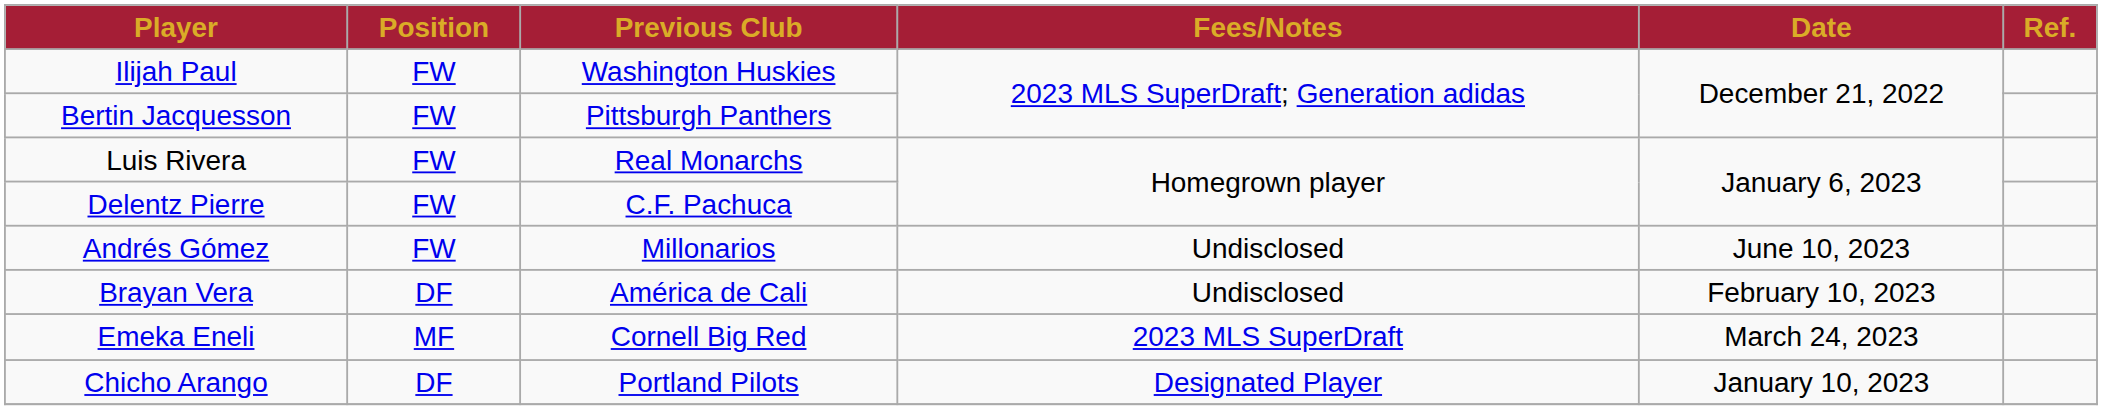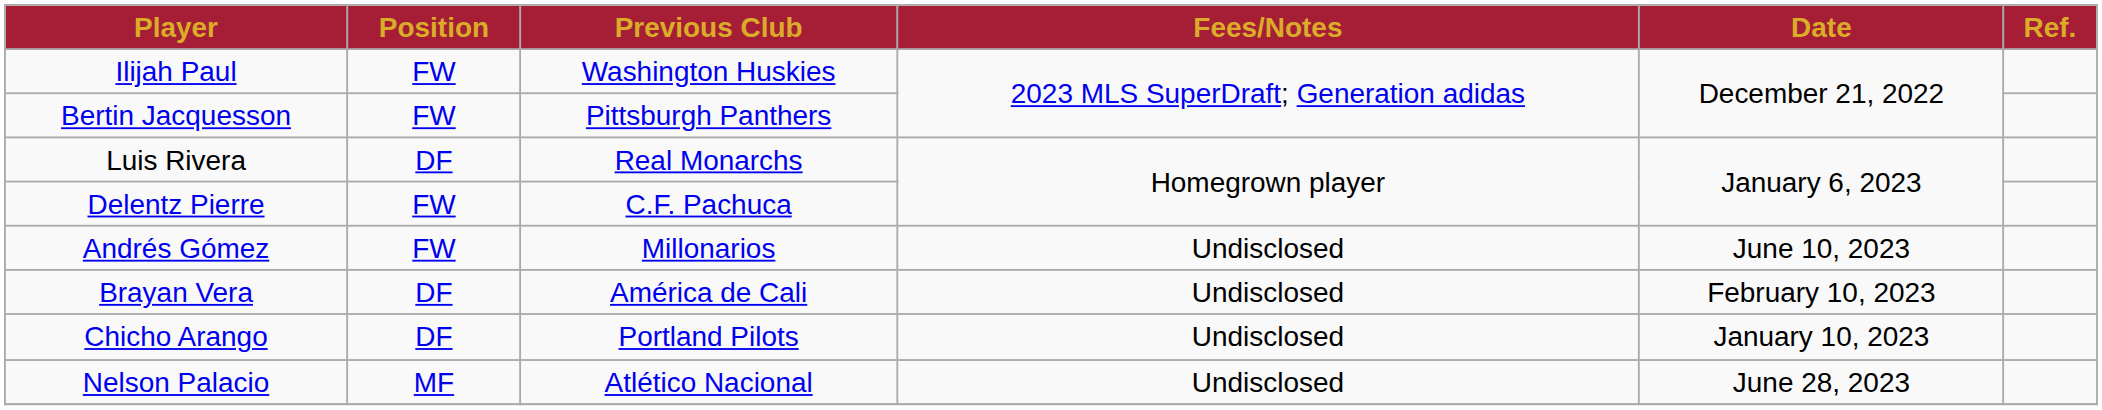 <table class="wikitable sortable" style="width:90%; text-align:center; font-size:95%;">
 <tr>
 <th style="background:#A51E36; color:#DAAC27; text-align:center;"><strong>Player </strong></th>
 <th style="background:#A51E36; color:#DAAC27; text-align:center;"><strong>Position </strong></th>
 <th style="background:#A51E36; color:#DAAC27; text-align:center;"><strong>Previous Club</strong></th>
 <th style="background:#A51E36; color:#DAAC27; text-align:center;"><strong>Fees/Notes </strong></th>
 <th style="background:#A51E36; color:#DAAC27; text-align:center;"><strong>Date</strong></th>
 <th style="background:#A51E36; color:#DAAC27; text-align:center;"><strong>Ref.</strong></th>
 </tr>
 <tr>
 <td> <a href='#'>Ilijah Paul</a></td>
 <td style="text-align:center;"><a href='#'>FW</a></td>
 <td> <a href='#'>Washington Huskies</a></td>
 <td rowspan="2"><a href='#'>2023 MLS SuperDraft</a>; <a href='#'>Generation adidas</a></td>
 <td rowspan="2">December 21, 2022</td>
 <td></td>
 </tr>
 <tr>
 <td> <a href='#'>Bertin Jacquesson</a></td>
 <td style="text-align:center;"><a href='#'>FW</a></td>
 <td> <a href='#'>Pittsburgh Panthers</a></td>
 <td></td>
 </tr>
 <tr>
 <td> Luis Rivera</td>
-<td style="text-align:center;"><a href='#'>FW</a></td>
+<td style="text-align:center;"><a href='#'>DF</a></td>
 <td> <a href='#'>Real Monarchs</a></td>
 <td rowspan="2">Homegrown player</td>
 <td rowspan="2">January 6, 2023</td>
 <td></td>
 </tr>
 <tr>
 <td> <a href='#'>Delentz Pierre</a></td>
 <td style="text-align:center;"><a href='#'>FW</a></td>
 <td> <a href='#'>C.F. Pachuca</a></td>
 <td></td>
 </tr>
 <tr>
 <td> <a href='#'>Andrés Gómez</a></td>
 <td style="text-align:center;"><a href='#'>FW</a></td>
 <td> <a href='#'>Millonarios</a></td>
 <td>Undisclosed</td>
 <td>June 10, 2023</td>
 <td></td>
 </tr>
 <tr>
 <td> <a href='#'>Brayan Vera</a></td>
 <td style="text-align:center;"><a href='#'>DF</a></td>
 <td> <a href='#'>América de Cali</a></td>
 <td>Undisclosed</td>
 <td>February 10, 2023</td>
 <td></td>
 </tr>
 <tr>
-<td> <a href='#'>Emeka Eneli</a></td>
-<td style="text-align:center;"><a href='#'>MF</a></td>
-<td> <a href='#'>Cornell Big Red</a></td>
-<td><a href='#'>2023 MLS SuperDraft</a></td>
-<td>March 24, 2023</td>
+<td> <a href='#'>Chicho Arango</a></td>
+<td style="text-align:center;"><a href='#'>DF</a></td>
+<td> <a href='#'>Portland Pilots</a></td>
+<td>Undisclosed</td>
+<td>January 10, 2023</td>
 <td></td>
 </tr>
 <tr>
-<td> <a href='#'>Chicho Arango</a></td>
-<td style="text-align:center;"><a href='#'>DF</a></td>
-<td> <a href='#'>Portland Pilots</a></td>
-<td><a href='#'>Designated Player</a></td>
-<td>January 10, 2023</td>
+<td> <a href='#'>Nelson Palacio</a></td>
+<td style="text-align:center;"><a href='#'>MF</a></td>
+<td> <a href='#'>Atlético Nacional</a></td>
+<td>Undisclosed</td>
+<td>June 28, 2023</td>
 <td></td>
 </tr>
 <tr>
 </tr>
 </table>
